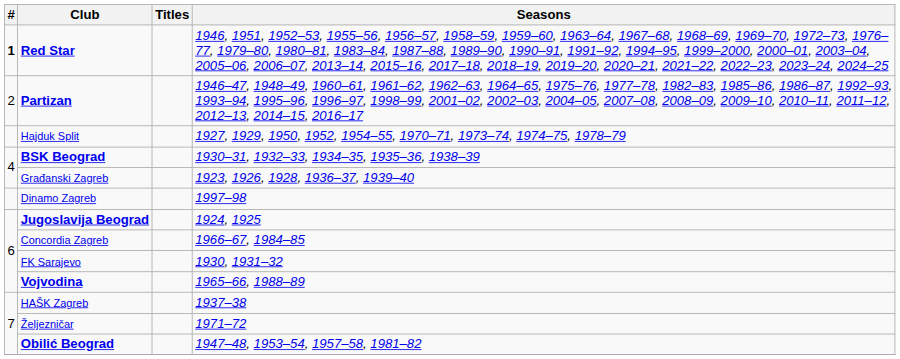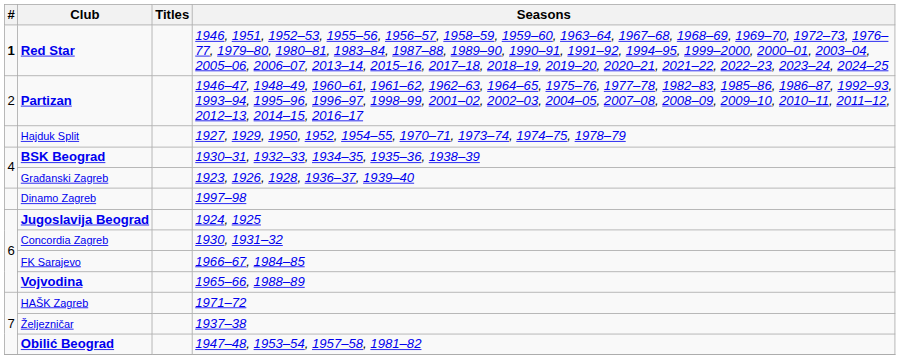 <table class="wikitable" style="text-align: left;">
 <tr>
 <th>#</th>
 <th>Club</th>
 <th>Titles</th>
 <th width=850>Seasons</th>
 </tr>
 <tr>
 <td rowspan=1 style="text-align:center;"><strong>1</strong></td>
 <td><strong><a href='#'>Red Star</a></strong></td>
 <td></td>
 <td><em><a href='#'>1946</a>, <a href='#'>1951</a>, <a href='#'>1952–53</a>, <a href='#'>1955–56</a>, <a href='#'>1956–57</a>, <a href='#'>1958–59</a>, <a href='#'>1959–60</a>, <a href='#'>1963–64</a>, <a href='#'>1967–68</a>, <a href='#'>1968–69</a>, <a href='#'>1969–70</a>, <a href='#'>1972–73</a>, <a href='#'>1976–77</a>, <a href='#'>1979–80</a>, <a href='#'>1980–81</a>, <a href='#'>1983–84</a>, <a href='#'>1987–88</a>, <a href='#'>1989–90</a>, <a href='#'>1990–91</a>, <a href='#'>1991–92</a>, <a href='#'>1994–95</a>, <a href='#'>1999–2000</a>, <a href='#'>2000–01</a>, <a href='#'>2003–04</a>, <a href='#'>2005–06</a>, <a href='#'>2006–07</a>, <a href='#'>2013–14</a>, <a href='#'>2015–16</a>, <a href='#'>2017–18</a>, <a href='#'>2018–19</a>, <a href='#'>2019–20</a>, <a href='#'>2020–21</a>, <a href='#'>2021–22</a>, <a href='#'>2022–23</a>, <a href='#'>2023–24</a>, <a href='#'>2024–25</a></em></td>
 </tr>
 <tr>
 <td rowspan=1 style="text-align:center;">2</td>
 <td><strong><a href='#'>Partizan</a></strong></td>
 <td></td>
 <td><em><a href='#'>1946–47</a>, <a href='#'>1948–49</a>, <a href='#'>1960–61</a>, <a href='#'>1961–62</a>, <a href='#'>1962–63</a>, <a href='#'>1964–65</a>, <a href='#'>1975–76</a>, <a href='#'>1977–78</a>, <a href='#'>1982–83</a>, <a href='#'>1985–86</a>, <a href='#'>1986–87</a>, <a href='#'>1992–93</a>, <a href='#'>1993–94</a>, <a href='#'>1995–96</a>, <a href='#'>1996–97</a>, <a href='#'>1998–99</a>, <a href='#'>2001–02</a>, <a href='#'>2002–03</a>, <a href='#'>2004–05</a>, <a href='#'>2007–08</a>, <a href='#'>2008–09</a>, <a href='#'>2009–10</a>, <a href='#'>2010–11</a>, <a href='#'>2011–12</a>, <a href='#'>2012–13</a>, <a href='#'>2014–15</a>, <a href='#'>2016–17</a></em></td>
 </tr>
 <tr>
 <td></td>
 <td><small>  <a href='#'>Hajduk Split</a></small></td>
 <td></td>
 <td><em><a href='#'>1927</a>, <a href='#'>1929</a>, <a href='#'>1950</a>, <a href='#'>1952</a>, <a href='#'>1954–55</a>, <a href='#'>1970–71</a>, <a href='#'>1973–74</a>, <a href='#'>1974–75</a>, <a href='#'>1978–79</a></em></td>
 </tr>
 <tr>
 <td rowspan=2 style="text-align:center;">4</td>
 <td><strong><a href='#'>BSK Beograd</a></strong></td>
 <td></td>
 <td><em><a href='#'>1930–31</a>, <a href='#'>1932–33</a>, <a href='#'>1934–35</a>, <a href='#'>1935–36</a>, <a href='#'>1938–39</a></em></td>
 </tr>
 <tr>
 <td><small>  <a href='#'>Građanski Zagreb</a></small></td>
 <td></td>
 <td><em><a href='#'>1923</a>, <a href='#'>1926</a>, <a href='#'>1928</a>, <a href='#'>1936–37</a>, <a href='#'>1939–40</a></em></td>
 </tr>
 <tr>
 <td></td>
 <td><small>  <a href='#'>Dinamo Zagreb</a></small></td>
 <td></td>
 <td><em><a href='#'>1997–98</a></em></td>
 </tr>
 <tr>
 <td rowspan=4 style="text-align:center;">6</td>
 <td><strong><a href='#'>Jugoslavija Beograd</a></strong></td>
 <td></td>
 <td><em><a href='#'>1924</a>, <a href='#'>1925</a></em></td>
 </tr>
 <tr>
 <td><small>  <a href='#'>Concordia Zagreb</a></small></td>
 <td></td>
-<td><em><a href='#'>1966–67</a>, <a href='#'>1984–85</a></em></td>
+<td><em><a href='#'>1930</a>, <a href='#'>1931–32</a></em></td>
 </tr>
 <tr>
 <td><small>  <a href='#'>FK Sarajevo</a></small></td>
 <td></td>
-<td><em><a href='#'>1930</a>, <a href='#'>1931–32</a></em></td>
+<td><em><a href='#'>1966–67</a>, <a href='#'>1984–85</a></em></td>
 </tr>
 <tr>
 <td><strong><a href='#'>Vojvodina</a></strong></td>
 <td></td>
 <td><em><a href='#'>1965–66</a>, <a href='#'>1988–89</a></em></td>
 </tr>
 <tr>
 <td rowspan=3 style="text-align:center;">7</td>
 <td><small>  <a href='#'>HAŠK Zagreb</a></small></td>
 <td></td>
-<td><em><a href='#'>1937–38</a></em></td>
+<td><em><a href='#'>1971–72</a></em></td>
 </tr>
 <tr>
 <td><small>  <a href='#'>Željezničar</a></small></td>
 <td></td>
-<td><em><a href='#'>1971–72</a></em></td>
+<td><em><a href='#'>1937–38</a></em></td>
 </tr>
 <tr>
 <td><strong><a href='#'>Obilić Beograd</a></strong></td>
 <td></td>
 <td><em><a href='#'>1947–48</a>, <a href='#'>1953–54</a>, <a href='#'>1957–58</a>, <a href='#'>1981–82</a></em></td>
 </tr>
 <tr>
 </tr>
 </table>
